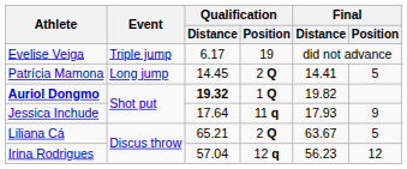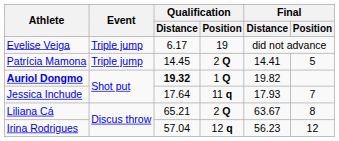 <table class=wikitable style=font-size:90%>
 <tr>
 <th rowspan=2>Athlete</th>
 <th rowspan=2>Event</th>
 <th colspan=2>Qualification</th>
 <th colspan=2>Final</th>
 </tr>
 <tr style=font-size:95%>
 <th>Distance</th>
 <th>Position</th>
 <th>Distance</th>
 <th>Position</th>
 </tr>
 <tr align=center>
 <td align=left><a href='#'>Evelise Veiga</a></td>
 <td align=left><a href='#'>Triple jump</a></td>
 <td>6.17</td>
 <td>19</td>
 <td colspan=2>did not advance</td>
 </tr>
 <tr align=center>
 <td align=left><a href='#'>Patrícia Mamona</a></td>
-<td align=left><a href='#'>Long jump</a></td>
+<td align=left><a href='#'>Triple jump</a></td>
 <td>14.45 </td>
 <td>2 <strong>Q</strong></td>
 <td>14.41</td>
 <td>5</td>
 </tr>
 <tr align=center>
 <td align=left><strong><a href='#'>Auriol Dongmo</a></strong></td>
 <td align=left rowspan=2><a href='#'>Shot put</a></td>
 <td><strong>19.32</strong></td>
 <td>1 <strong>Q</strong></td>
 <td>19.82 </td>
 <td></td>
 </tr>
 <tr align=center>
 <td align=left><a href='#'>Jessica Inchude</a></td>
 <td>17.64</td>
 <td>11 <strong>q</strong></td>
 <td>17.93</td>
-<td>9</td>
+<td>7</td>
 </tr>
 <tr align=center>
 <td align=left><a href='#'>Liliana Cá</a></td>
 <td align=left rowspan=2><a href='#'>Discus throw</a></td>
 <td>65.21  </td>
 <td>2 <strong>Q</strong></td>
 <td>63.67</td>
-<td>5</td>
+<td>8</td>
 </tr>
 <tr align=center>
 <td align=left><a href='#'>Irina Rodrigues</a></td>
 <td>57.04</td>
 <td>12 <strong>q</strong></td>
 <td>56.23</td>
 <td>12</td>
 </tr>
 </table>
